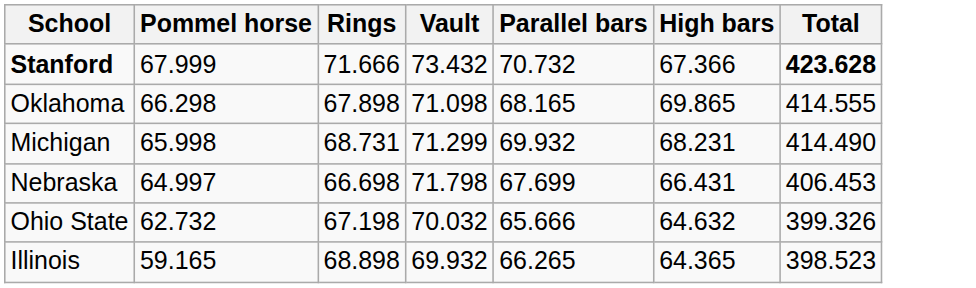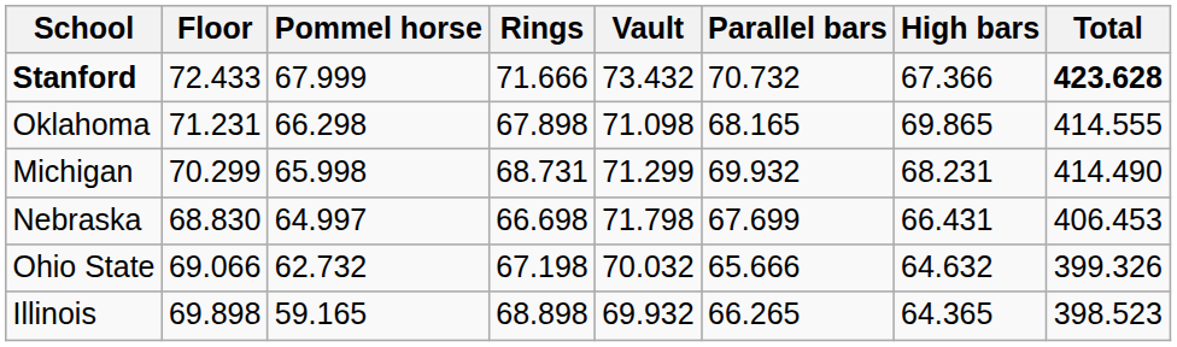 <table class="wikitable">
 <tr>
 <th>School</th>
+<th>Floor</th>
 <th>Pommel horse</th>
 <th>Rings</th>
 <th>Vault</th>
 <th>Parallel bars</th>
 <th>High bars</th>
 <th>Total</th>
 </tr>
 <tr>
 <td><strong>Stanford</strong></td>
+<td>72.433</td>
 <td>67.999</td>
 <td>71.666</td>
 <td>73.432</td>
 <td>70.732</td>
 <td>67.366</td>
 <td><strong>423.628</strong></td>
 </tr>
 <tr>
 <td>Oklahoma</td>
+<td>71.231</td>
 <td>66.298</td>
 <td>67.898</td>
 <td>71.098</td>
 <td>68.165</td>
 <td>69.865</td>
 <td>414.555</td>
 </tr>
 <tr>
 <td>Michigan</td>
+<td>70.299</td>
 <td>65.998</td>
 <td>68.731</td>
 <td>71.299</td>
 <td>69.932</td>
 <td>68.231</td>
 <td>414.490</td>
 </tr>
 <tr>
 <td>Nebraska</td>
+<td>68.830</td>
 <td>64.997</td>
 <td>66.698</td>
 <td>71.798</td>
 <td>67.699</td>
 <td>66.431</td>
 <td>406.453</td>
 </tr>
 <tr>
 <td>Ohio State</td>
+<td>69.066</td>
 <td>62.732</td>
 <td>67.198</td>
 <td>70.032</td>
 <td>65.666</td>
 <td>64.632</td>
 <td>399.326</td>
 </tr>
 <tr>
 <td>Illinois</td>
+<td>69.898</td>
 <td>59.165</td>
 <td>68.898</td>
 <td>69.932</td>
 <td>66.265</td>
 <td>64.365</td>
 <td>398.523</td>
 </tr>
 </table>
